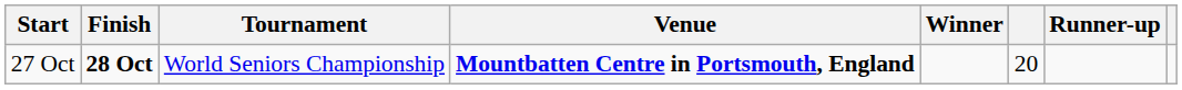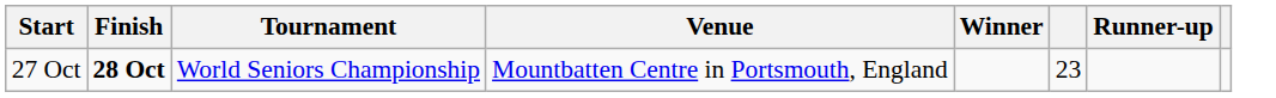 <table class="wikitable" style="font-size: 90%">
 <tr>
 <th>Start</th>
 <th>Finish</th>
 <th>Tournament</th>
 <th>Venue</th>
 <th>Winner</th>
 <th></th>
 <th>Runner-up</th>
 <th></th>
 </tr>
 <tr>
 <td>27 Oct</td>
 <td><strong>28 Oct</strong></td>
 <td><a href='#'>World Seniors Championship</a></td>
-<td><strong><a href='#'>Mountbatten Centre</a> in <a href='#'>Portsmouth</a>, England</strong></td>
+<td><a href='#'>Mountbatten Centre</a> in <a href='#'>Portsmouth</a>, England</td>
 <td></td>
-<td style="text-align:center;">20</td>
+<td style="text-align:center;">23</td>
 <td></td>
 <td style="text-align:center;"></td>
 </tr>
 </table>
